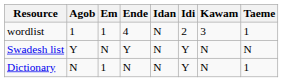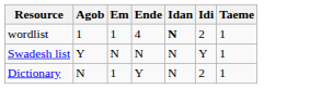 <table class="wikitable">
 <tr>
 <th>Resource</th>
 <th>Agob</th>
 <th>Em</th>
 <th>Ende</th>
 <th>Idan</th>
 <th>Idi</th>
-<th>Kawam</th>
 <th>Taeme</th>
 </tr>
 <tr>
 <td> wordlist</td>
 <td>1</td>
 <td>1</td>
 <td>4</td>
-<td>N</td>
+<td><strong>N</strong></td>
 <td>2</td>
-<td>3</td>
 <td>1</td>
 </tr>
 <tr>
 <td><a href='#'>Swadesh list</a></td>
 <td>Y</td>
 <td>N</td>
-<td>Y</td>
+<td>N</td>
 <td>N</td>
 <td>Y</td>
-<td>N</td>
-<td>N</td>
+<td>1</td>
 </tr>
 <tr>
 <td><a href='#'>Dictionary</a></td>
 <td>N</td>
 <td>1</td>
-<td>N</td>
-<td>N</td>
 <td>Y</td>
 <td>N</td>
+<td>2</td>
 <td>1</td>
 </tr>
 </table>
